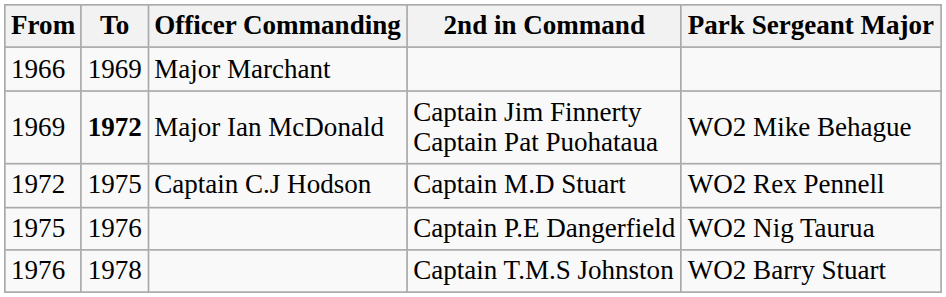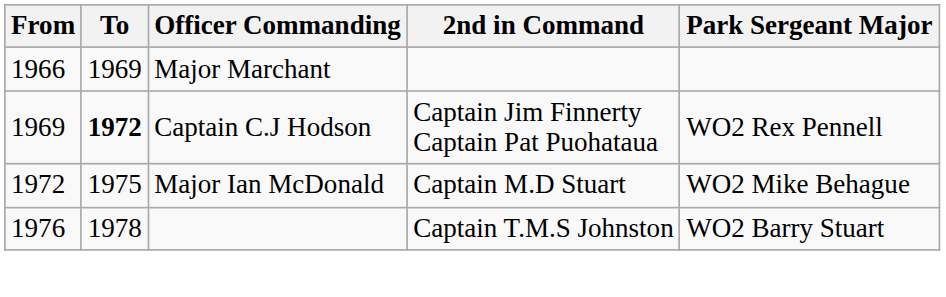 <table class="wikitable">
 <tr>
 <th>From</th>
 <th>To</th>
 <th>Officer Commanding</th>
 <th>2nd in Command</th>
 <th>Park Sergeant Major</th>
 </tr>
 <tr>
 <td>1966</td>
 <td>1969</td>
 <td>Major Marchant</td>
 <td></td>
 <td></td>
 </tr>
 <tr>
 <td>1969</td>
 <td><strong>1972</strong></td>
-<td>Major Ian McDonald</td>
+<td>Captain C.J Hodson</td>
 <td>Captain Jim Finnerty<br>Captain Pat Puohataua</td>
-<td>WO2 Mike Behague</td>
+<td>WO2 Rex Pennell</td>
 </tr>
 <tr>
 <td>1972</td>
 <td>1975</td>
-<td>Captain C.J Hodson</td>
+<td>Major Ian McDonald</td>
 <td>Captain M.D Stuart</td>
-<td>WO2 Rex Pennell</td>
-</tr>
-<tr>
-<td>1975</td>
-<td>1976</td>
-<td></td>
-<td>Captain P.E Dangerfield</td>
-<td>WO2 Nig Taurua</td>
+<td>WO2 Mike Behague</td>
 </tr>
 <tr>
 <td>1976</td>
 <td>1978</td>
 <td></td>
 <td>Captain T.M.S Johnston</td>
 <td>WO2 Barry Stuart</td>
 </tr>
 </table>
